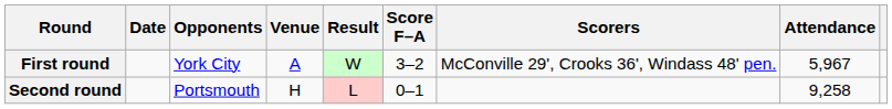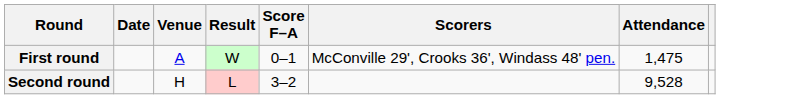 <table class="wikitable plainrowheaders sortable" style="text-align:center">
 <tr>
 <th scope="col">Round</th>
 <th scope="col">Date</th>
-<th scope="col">Opponents</th>
 <th scope="col">Venue</th>
 <th scope="col">Result</th>
 <th scope="col">Score<br>F–A</th>
 <th scope="col" class="unsortable">Scorers</th>
 <th scope="col">Attendance</th>
 <th scope="col" class="unsortable"></th>
 </tr>
 <tr>
 <th scope="row">First round</th>
 <td scope="left"></td>
-<td align="left"><a href='#'>York City</a></td>
 <td><a href='#'>A</a></td>
 <td bgcolor="#ccFFCC">W</td>
-<td>3–2</td>
+<td>0–1</td>
 <td align="left">McConville 29', Crooks 36', Windass 48' <a href='#'>pen.</a></td>
-<td>5,967</td>
+<td>1,475</td>
 <td></td>
 </tr>
 <tr>
 <th scope="row">Second round</th>
 <td scope="left"></td>
-<td align="left"><a href='#'>Portsmouth</a></td>
 <td>H</td>
 <td bgcolor="#FFCccC">L</td>
-<td>0–1</td>
+<td>3–2</td>
 <td align="left"></td>
-<td>9,258</td>
+<td>9,528</td>
 <td></td>
 </tr>
 </table>
